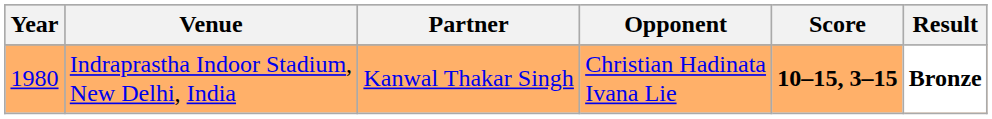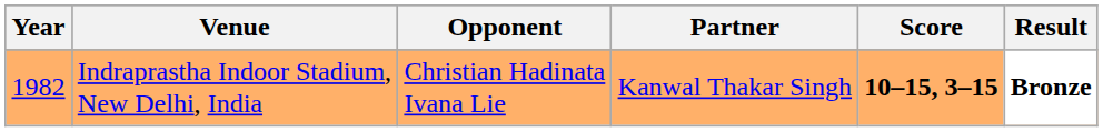 <table class="sortable wikitable" style="font-size: 90%;">
 <tr>
 <th>Year</th>
 <th>Venue</th>
+<th>Opponent</th>
 <th>Partner</th>
-<th>Opponent</th>
 <th>Score</th>
 <th>Result</th>
 </tr>
 <tr style="background:#FFB069">
-<td align="center"><a href='#'>1980</a></td>
+<td align="center"><a href='#'>1982</a></td>
 <td align="left"><a href='#'>Indraprastha Indoor Stadium</a>, <br><a href='#'>New Delhi</a>, <a href='#'>India</a></td>
+<td align="left"> <a href='#'>Christian Hadinata</a> <br>  <a href='#'>Ivana Lie</a></td>
 <td align="left"> <a href='#'>Kanwal Thakar Singh</a></td>
-<td align="left"> <a href='#'>Christian Hadinata</a> <br>  <a href='#'>Ivana Lie</a></td>
 <td align="left"><strong>10–15, 3–15</strong></td>
 <td style="text-align:left; background:white"> <strong>Bronze</strong></td>
 </tr>
 </table>
